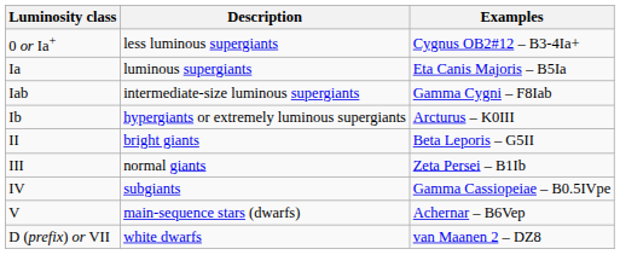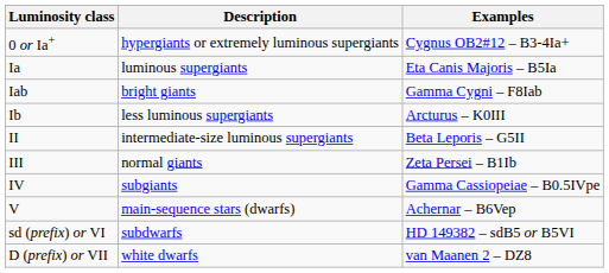 <table class="wikitable">
 <tr>
 <th>Luminosity class</th>
 <th>Description</th>
 <th>Examples</th>
 </tr>
 <tr>
 <td>0 <em>or</em> Ia<sup>+</sup></td>
-<td>less luminous <a href='#'>supergiants</a></td>
+<td><a href='#'>hypergiants</a> or extremely luminous supergiants</td>
 <td><a href='#'>Cygnus OB2#12</a> – B3-4Ia+</td>
 </tr>
 <tr>
 <td>Ia</td>
 <td>luminous <a href='#'>supergiants</a></td>
 <td><a href='#'>Eta Canis Majoris</a> – B5Ia</td>
 </tr>
 <tr>
 <td>Iab</td>
-<td>intermediate-size luminous <a href='#'>supergiants</a></td>
+<td><a href='#'>bright giants</a></td>
 <td><a href='#'>Gamma Cygni</a> – F8Iab</td>
 </tr>
 <tr>
 <td>Ib</td>
-<td><a href='#'>hypergiants</a> or extremely luminous supergiants</td>
+<td>less luminous <a href='#'>supergiants</a></td>
 <td><a href='#'>Arcturus</a> – K0III</td>
 </tr>
 <tr>
 <td>II</td>
-<td><a href='#'>bright giants</a></td>
+<td>intermediate-size luminous <a href='#'>supergiants</a></td>
 <td><a href='#'>Beta Leporis</a> – G5II</td>
 </tr>
 <tr>
 <td>III</td>
 <td>normal <a href='#'>giants</a></td>
 <td><a href='#'>Zeta Persei</a> – B1Ib</td>
 </tr>
 <tr>
 <td>IV</td>
 <td><a href='#'>subgiants</a></td>
 <td><a href='#'>Gamma Cassiopeiae</a> – B0.5IVpe</td>
 </tr>
 <tr>
 <td>V</td>
 <td><a href='#'>main-sequence stars</a> (dwarfs)</td>
 <td><a href='#'>Achernar</a> – B6Vep</td>
 </tr>
 <tr>
+<td>sd (<em>prefix</em>) <em>or</em> VI</td>
+<td><a href='#'>subdwarfs</a></td>
+<td><a href='#'>HD 149382</a> – sdB5 <em>or</em> B5VI</td>
+</tr>
+<tr>
 <td>D (<em>prefix</em>) <em>or</em> VII</td>
 <td><a href='#'>white dwarfs</a></td>
 <td><a href='#'>van Maanen 2</a> – DZ8</td>
 </tr>
 </table>
